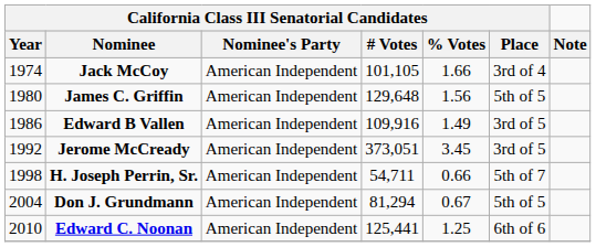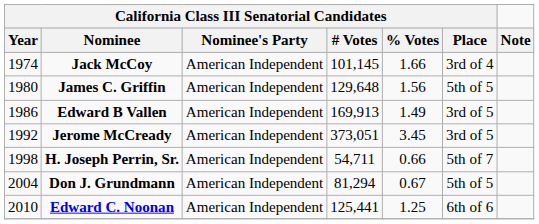 <table class=wikitable style="text-align:center;">
 <tr bgcolor=lightgrey>
 <th colspan="6">California Class III Senatorial Candidates</th>
 </tr>
 <tr bgcolor=lightgrey>
 <th>Year</th>
 <th>Nominee</th>
 <th>Nominee's Party</th>
 <th># Votes</th>
 <th>% Votes</th>
 <th>Place</th>
 <th>Note</th>
 </tr>
 <tr>
 <td>1974</td>
 <td><strong>Jack McCoy</strong></td>
 <td>American Independent</td>
-<td>101,105</td>
+<td>101,145</td>
 <td>1.66</td>
 <td>3rd of 4</td>
 <td></td>
 </tr>
 <tr>
 <td>1980</td>
 <td><strong>James C. Griffin</strong></td>
 <td>American Independent</td>
 <td>129,648</td>
 <td>1.56</td>
 <td>5th of 5</td>
 <td></td>
 </tr>
 <tr>
 <td>1986</td>
 <td><strong>Edward B Vallen</strong></td>
 <td>American Independent</td>
-<td>109,916</td>
+<td>169,913</td>
 <td>1.49</td>
 <td>3rd of 5</td>
 <td></td>
 </tr>
 <tr>
 <td>1992</td>
 <td><strong>Jerome McCready</strong></td>
 <td>American Independent</td>
 <td>373,051</td>
 <td>3.45</td>
 <td>3rd of 5</td>
 <td></td>
 </tr>
 <tr>
 <td>1998</td>
 <td><strong>H. Joseph Perrin, Sr.</strong></td>
 <td>American Independent</td>
 <td>54,711</td>
 <td>0.66</td>
 <td>5th of 7</td>
 <td></td>
 </tr>
 <tr>
 <td>2004</td>
 <td><strong>Don J. Grundmann</strong></td>
 <td>American Independent</td>
 <td>81,294</td>
 <td>0.67</td>
 <td>5th of 5</td>
 <td></td>
 </tr>
 <tr>
 <td>2010</td>
 <td><strong><a href='#'>Edward C. Noonan</a></strong></td>
 <td>American Independent</td>
 <td>125,441</td>
 <td>1.25</td>
 <td>6th of 6</td>
 <td></td>
 </tr>
 <tr>
 </tr>
 </table>
